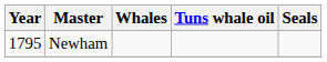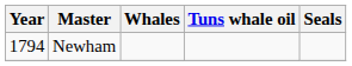 <table class="sortable wikitable">
 <tr>
 <th>Year</th>
 <th>Master</th>
 <th>Whales</th>
 <th><a href='#'>Tuns</a> whale oil</th>
 <th>Seals</th>
 </tr>
 <tr>
-<td>1795</td>
+<td>1794</td>
 <td>Newham</td>
 <td></td>
 <td></td>
 <td></td>
 </tr>
 <tr>
 </tr>
 </table>
